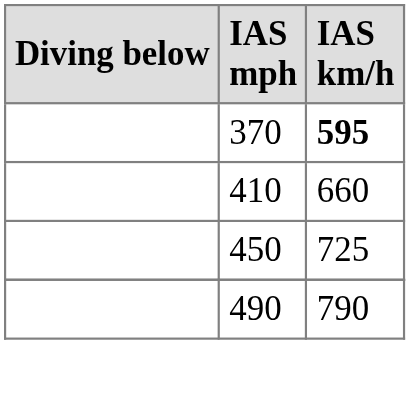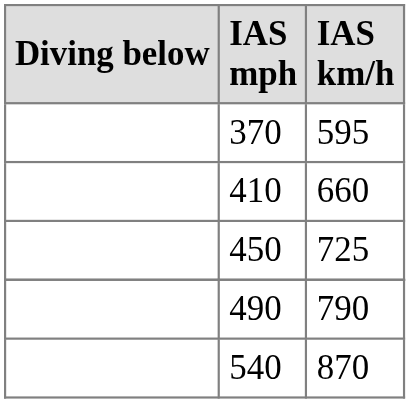 <table class="toccolours" border="1" cellpadding="4" style="border-collapse:collapse">
 <tr bgcolor="#dedede">
 <td><strong>Diving below</strong></td>
 <td><strong>IAS <br>mph</strong></td>
 <td><strong>IAS <br> km/h</strong></td>
 </tr>
 <tr>
 <td></td>
 <td>370</td>
-<td><strong>595</strong></td>
+<td>595</td>
 </tr>
 <tr>
 <td></td>
 <td>410</td>
 <td>660</td>
 </tr>
 <tr>
 <td></td>
 <td>450</td>
 <td>725</td>
 </tr>
 <tr>
 </tr>
 <tr valign="top">
 <td></td>
 <td>490</td>
 <td>790</td>
 </tr>
+<tr>
+<td></td>
+<td>540</td>
+<td>870</td>
+</tr>
 </table>
